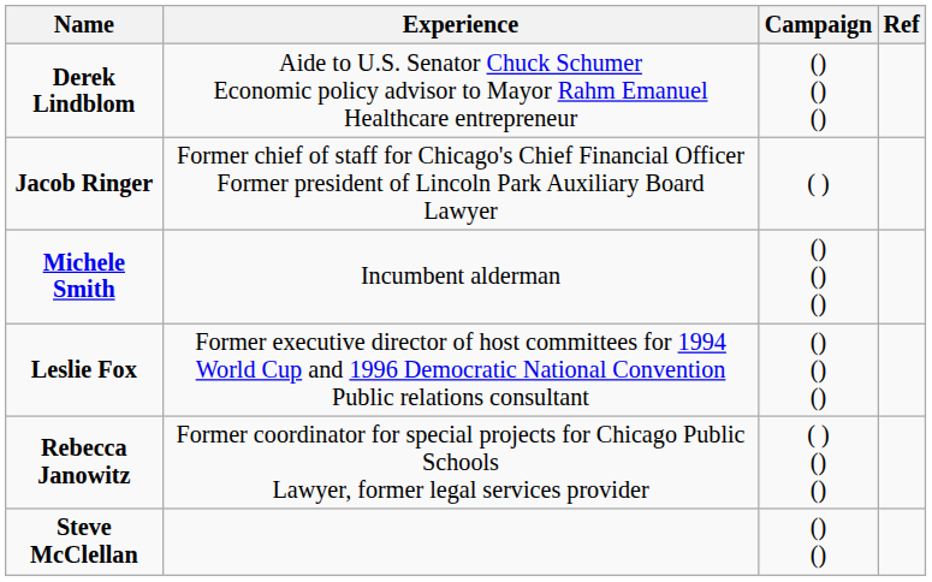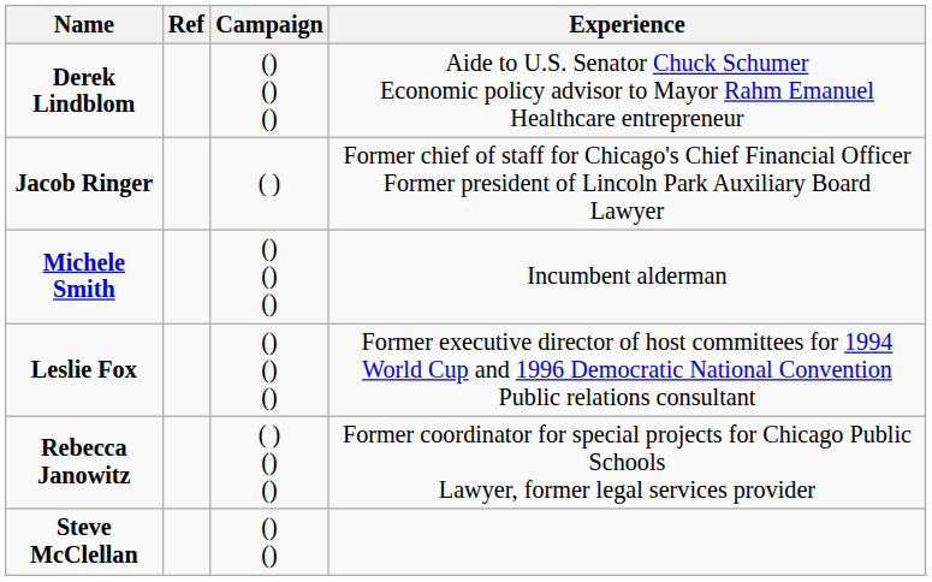 <table class="wikitable" style="text-align:center">
 <tr>
 <th>Name</th>
+<th>Ref</th>
+<th>Campaign</th>
 <th>Experience</th>
-<th>Campaign</th>
-<th>Ref</th>
 </tr>
 <tr>
 <td><strong>Derek Lindblom</strong></td>
+<td></td>
+<td>()<br>()<br>()</td>
 <td>Aide to U.S. Senator <a href='#'>Chuck Schumer</a><br>Economic policy advisor to Mayor <a href='#'>Rahm Emanuel</a><br>Healthcare entrepreneur</td>
-<td>()<br>()<br>()</td>
-<td></td>
 </tr>
 <tr>
 <td><strong>Jacob Ringer</strong></td>
+<td></td>
+<td>( )</td>
 <td>Former chief of staff for Chicago's Chief Financial Officer<br>Former president of Lincoln Park Auxiliary Board<br>Lawyer</td>
-<td>( )</td>
-<td></td>
 </tr>
 <tr>
 <td><strong><a href='#'>Michele Smith</a></strong></td>
+<td></td>
+<td>()<br>()<br>()</td>
 <td>Incumbent alderman</td>
-<td>()<br>()<br>()</td>
-<td></td>
 </tr>
 <tr>
 <td><strong>Leslie Fox</strong></td>
+<td></td>
+<td>()<br>()<br>()</td>
 <td>Former executive director of host committees for <a href='#'>1994 World Cup</a> and <a href='#'>1996 Democratic National Convention</a><br>Public relations consultant</td>
-<td>()<br>()<br>()</td>
-<td></td>
 </tr>
 <tr>
 <td><strong>Rebecca Janowitz</strong></td>
+<td></td>
+<td>( )<br>()<br>()</td>
 <td>Former coordinator for special projects for Chicago Public Schools<br>Lawyer, former legal services provider</td>
-<td>( )<br>()<br>()</td>
-<td></td>
 </tr>
 <tr>
 <td><strong>Steve McClellan</strong></td>
 <td></td>
 <td>()<br>()</td>
 <td></td>
 </tr>
 </table>
